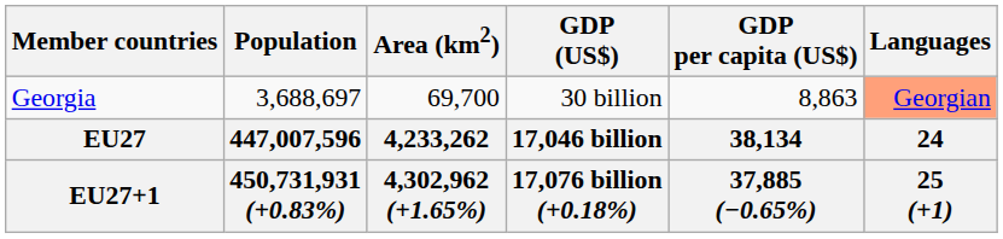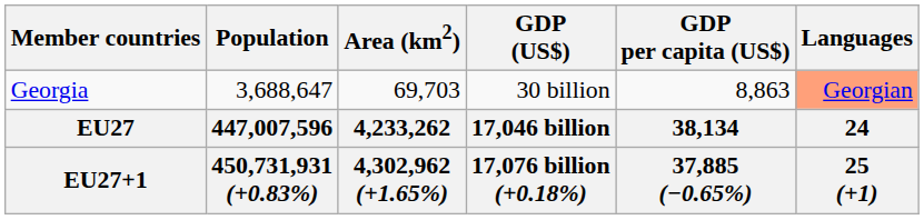 <table class="wikitable" style="text-align:right;">
 <tr>
 <th>Member countries</th>
 <th>Population</th>
 <th>Area (km<sup>2</sup>)</th>
 <th>GDP <br>(US$)</th>
 <th>GDP <br>per capita (US$)</th>
 <th>Languages</th>
 </tr>
 <tr>
 <td style="text-align:left;"> <a href='#'>Georgia</a></td>
-<td>3,688,697</td>
-<td>69,700</td>
+<td>3,688,647</td>
+<td>69,703</td>
 <td>30 billion</td>
 <td>8,863</td>
 <td style="background: lightsalmon;"><a href='#'>Georgian</a></td>
 </tr>
 <tr>
 <th>EU27</th>
 <th>447,007,596</th>
 <th>4,233,262</th>
 <th>17,046 billion</th>
 <th>38,134</th>
 <th>24</th>
 </tr>
 <tr>
 <th>EU27+1</th>
 <th>450,731,931 <br> <em>(+0.83%)</em></th>
 <th>4,302,962 <br> <em>(+1.65%)</em></th>
 <th>17,076 billion <br> <em>(+0.18%)</em></th>
 <th>37,885 <br> <em>(−0.65%)</em></th>
 <th>25<br><em>(+1)</em></th>
 </tr>
 </table>
